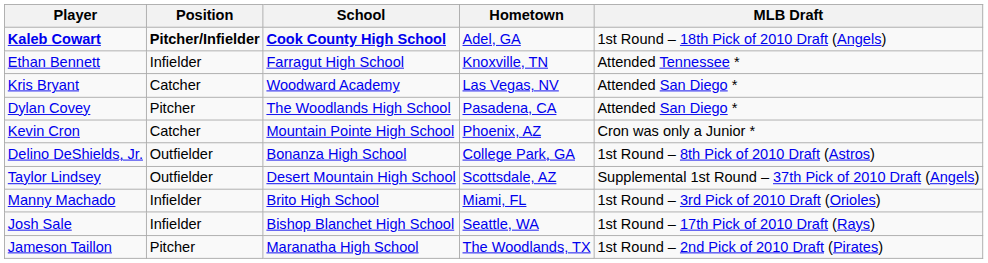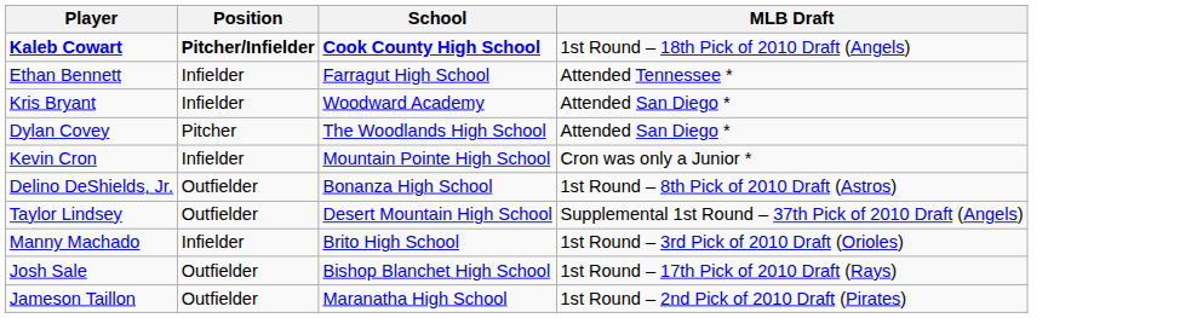 <table class="wikitable">
 <tr>
 <th>Player</th>
 <th>Position</th>
 <th>School</th>
-<th>Hometown</th>
 <th>MLB Draft</th>
 </tr>
 <tr>
 <td><strong><a href='#'>Kaleb Cowart</a></strong></td>
 <td><strong>Pitcher/Infielder</strong></td>
 <td><strong><a href='#'>Cook County High School</a></strong></td>
-<td><a href='#'>Adel, GA</a></td>
 <td>1st Round – <a href='#'>18th Pick of 2010 Draft</a> (<a href='#'>Angels</a>)</td>
 </tr>
 <tr>
 <td><a href='#'>Ethan Bennett</a></td>
 <td>Infielder</td>
 <td><a href='#'>Farragut High School</a></td>
-<td><a href='#'>Knoxville, TN</a></td>
 <td>Attended <a href='#'>Tennessee</a> *</td>
 </tr>
 <tr>
 <td><a href='#'>Kris Bryant</a></td>
-<td>Catcher</td>
+<td>Infielder</td>
 <td><a href='#'>Woodward Academy</a></td>
-<td><a href='#'>Las Vegas, NV</a></td>
 <td>Attended <a href='#'>San Diego</a> *</td>
 </tr>
 <tr>
 <td><a href='#'>Dylan Covey</a></td>
 <td>Pitcher</td>
 <td><a href='#'>The Woodlands High School</a></td>
-<td><a href='#'>Pasadena, CA</a></td>
 <td>Attended <a href='#'>San Diego</a> *</td>
 </tr>
 <tr>
 <td><a href='#'>Kevin Cron</a></td>
-<td>Catcher</td>
+<td>Infielder</td>
 <td><a href='#'>Mountain Pointe High School</a></td>
-<td><a href='#'>Phoenix, AZ</a></td>
 <td>Cron was only a Junior *</td>
 </tr>
 <tr>
 <td><a href='#'>Delino DeShields, Jr.</a></td>
 <td>Outfielder</td>
 <td><a href='#'>Bonanza High School</a></td>
-<td><a href='#'>College Park, GA</a></td>
 <td>1st Round – <a href='#'>8th Pick of 2010 Draft</a> (<a href='#'>Astros</a>)</td>
 </tr>
 <tr>
 <td><a href='#'>Taylor Lindsey</a></td>
 <td>Outfielder</td>
 <td><a href='#'>Desert Mountain High School</a></td>
-<td><a href='#'>Scottsdale, AZ</a></td>
 <td>Supplemental 1st Round – <a href='#'>37th Pick of 2010 Draft</a> (<a href='#'>Angels</a>)</td>
 </tr>
 <tr>
 <td><a href='#'>Manny Machado</a></td>
 <td>Infielder</td>
 <td><a href='#'>Brito High School</a></td>
-<td><a href='#'>Miami, FL</a></td>
 <td>1st Round – <a href='#'>3rd Pick of 2010 Draft</a> (<a href='#'>Orioles</a>)</td>
 </tr>
 <tr>
 <td><a href='#'>Josh Sale</a></td>
-<td>Infielder</td>
+<td>Outfielder</td>
 <td><a href='#'>Bishop Blanchet High School</a></td>
-<td><a href='#'>Seattle, WA</a></td>
 <td>1st Round – <a href='#'>17th Pick of 2010 Draft</a> (<a href='#'>Rays</a>)</td>
 </tr>
 <tr>
 <td><a href='#'>Jameson Taillon</a></td>
-<td>Pitcher</td>
+<td>Outfielder</td>
 <td><a href='#'>Maranatha High School</a></td>
-<td><a href='#'>The Woodlands, TX</a></td>
 <td>1st Round – <a href='#'>2nd Pick of 2010 Draft</a> (<a href='#'>Pirates</a>)</td>
 </tr>
 </table>
